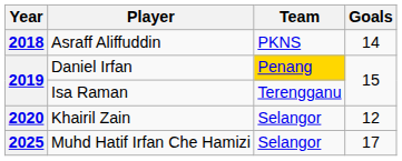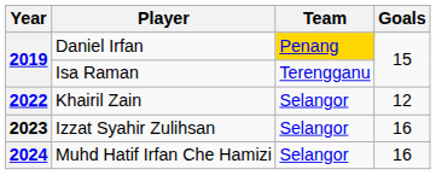 <table class="plainrowheaders wikitable">
 <tr>
 <th>Year</th>
 <th>Player</th>
 <th>Team</th>
 <th>Goals</th>
-</tr>
-<tr>
-<th scope=row align="center"><a href='#'>2018</a></th>
-<td>Asraff Aliffuddin</td>
-<td><a href='#'>PKNS</a></td>
-<td align="center">14</td>
 </tr>
 <tr>
 <th scope=row rowspan="2" align="center"><a href='#'>2019</a></th>
 <td>Daniel Irfan</td>
 <td style="background: gold;"><a href='#'>Penang</a></td>
 <td rowspan="2" align="center">15</td>
 </tr>
 <tr>
 <td>Isa Raman</td>
 <td><a href='#'>Terengganu</a></td>
 </tr>
 <tr>
-<th scope=row align="center"><a href='#'>2020</a></th>
+<th scope=row align="center"><a href='#'>2022</a></th>
 <td>Khairil Zain</td>
 <td><a href='#'>Selangor</a></td>
 <td align="center">12</td>
 </tr>
 <tr>
-<th scope=row align="center"><a href='#'>2025</a></th>
+<th scope=row align="center">2023</th>
+<td>Izzat Syahir Zulihsan</td>
+<td><a href='#'>Selangor</a></td>
+<td align="center">16</td>
+</tr>
+<tr>
+<th scope=row align="center"><a href='#'>2024</a></th>
 <td>Muhd Hatif Irfan Che Hamizi</td>
 <td><a href='#'>Selangor</a></td>
-<td align="center">17</td>
+<td align="center">16</td>
 </tr>
 </table>
